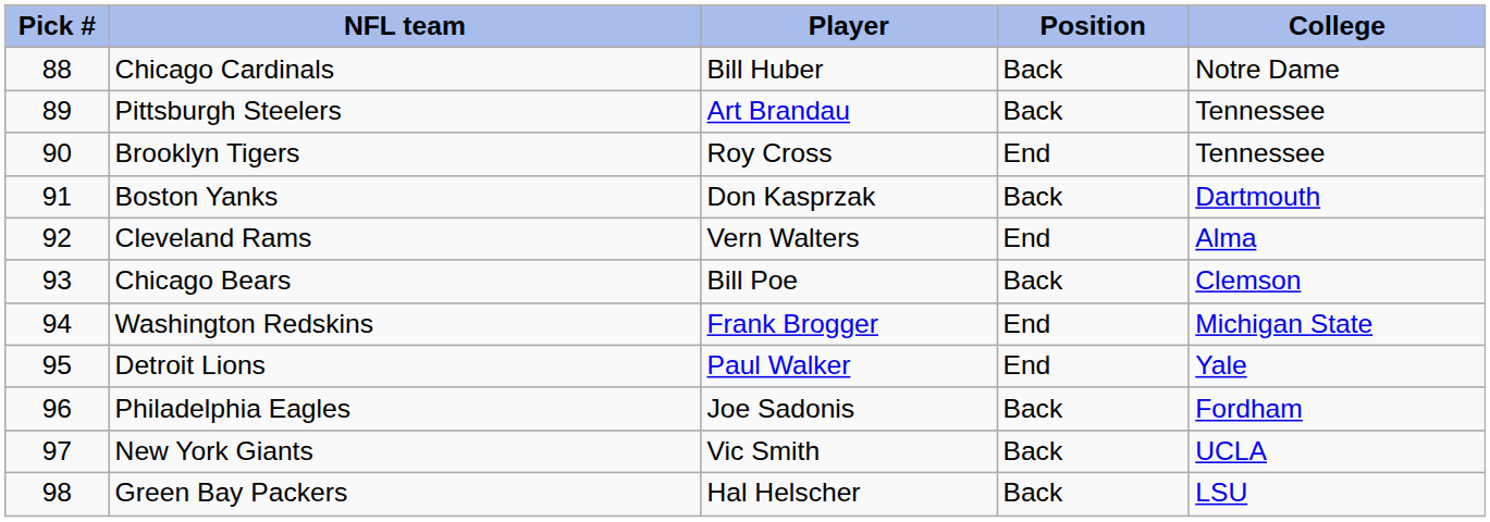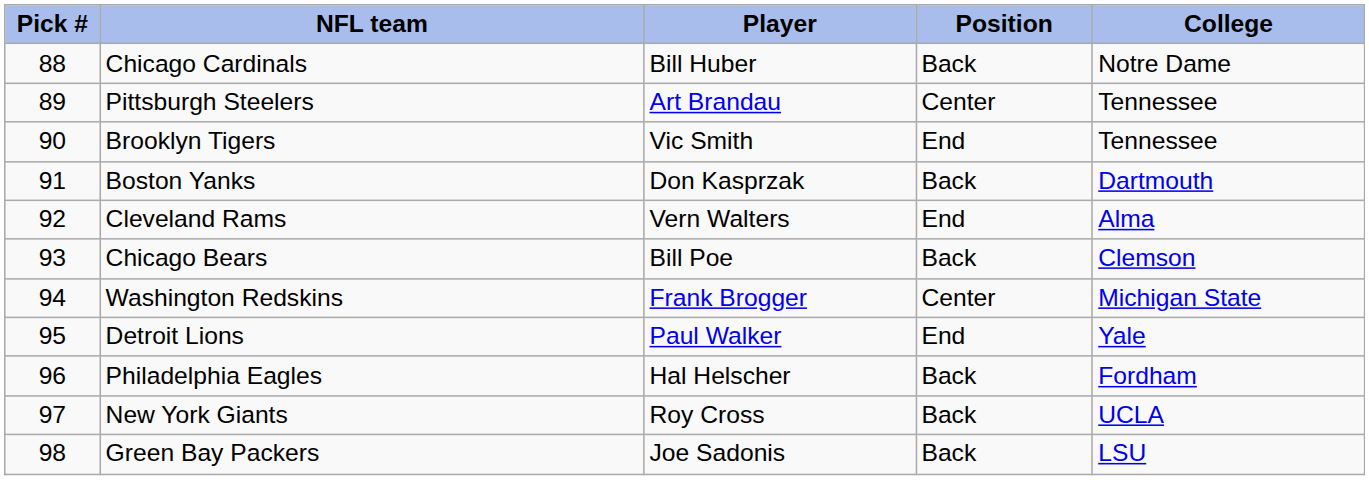 <table class="wikitable sortable sortable" style="width: 100%">
 <tr>
 <th style="background:#A8BDEC;" width=7%>Pick #</th>
 <th width=40% style="background:#A8BDEC;">NFL team</th>
 <th width=20% style="background:#A8BDEC;">Player</th>
 <th width=13% style="background:#A8BDEC;">Position</th>
 <th style="background:#A8BDEC;">College</th>
 </tr>
 <tr>
 <td align=center>88</td>
 <td>Chicago Cardinals</td>
 <td>Bill Huber</td>
 <td>Back</td>
 <td>Notre Dame</td>
 </tr>
 <tr>
 <td align=center>89</td>
 <td>Pittsburgh Steelers</td>
 <td><a href='#'>Art Brandau</a></td>
-<td>Back</td>
+<td>Center</td>
 <td>Tennessee</td>
 </tr>
 <tr>
 <td align=center>90</td>
 <td>Brooklyn Tigers</td>
-<td>Roy Cross</td>
+<td>Vic Smith</td>
 <td>End</td>
 <td>Tennessee</td>
 </tr>
 <tr>
 <td align=center>91</td>
 <td>Boston Yanks</td>
 <td>Don Kasprzak</td>
 <td>Back</td>
 <td><a href='#'>Dartmouth</a></td>
 </tr>
 <tr>
 <td align=center>92</td>
 <td>Cleveland Rams</td>
 <td>Vern Walters</td>
 <td>End</td>
 <td><a href='#'>Alma</a></td>
 </tr>
 <tr>
 <td align=center>93</td>
 <td>Chicago Bears</td>
 <td>Bill Poe</td>
 <td>Back</td>
 <td><a href='#'>Clemson</a></td>
 </tr>
 <tr>
 <td align=center>94</td>
 <td>Washington Redskins</td>
 <td><a href='#'>Frank Brogger</a></td>
-<td>End</td>
+<td>Center</td>
 <td><a href='#'>Michigan State</a></td>
 </tr>
 <tr>
 <td align=center>95</td>
 <td>Detroit Lions</td>
 <td><a href='#'>Paul Walker</a></td>
 <td>End</td>
 <td><a href='#'>Yale</a></td>
 </tr>
 <tr>
 <td align=center>96</td>
 <td>Philadelphia Eagles</td>
-<td>Joe Sadonis</td>
+<td>Hal Helscher</td>
 <td>Back</td>
 <td><a href='#'>Fordham</a></td>
 </tr>
 <tr>
 <td align=center>97</td>
 <td>New York Giants</td>
-<td>Vic Smith</td>
+<td>Roy Cross</td>
 <td>Back</td>
 <td><a href='#'>UCLA</a></td>
 </tr>
 <tr>
 <td align=center>98</td>
 <td>Green Bay Packers</td>
-<td>Hal Helscher</td>
+<td>Joe Sadonis</td>
 <td>Back</td>
 <td><a href='#'>LSU</a></td>
 </tr>
 </table>
